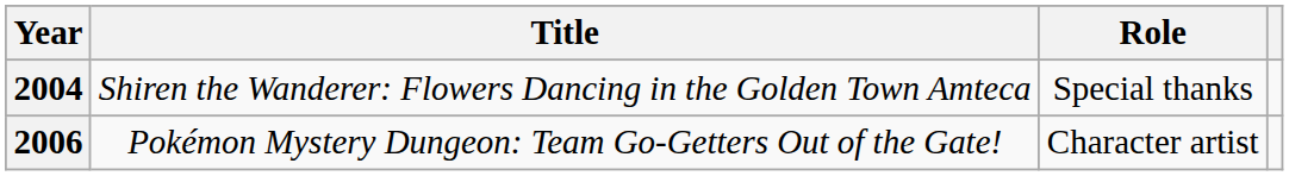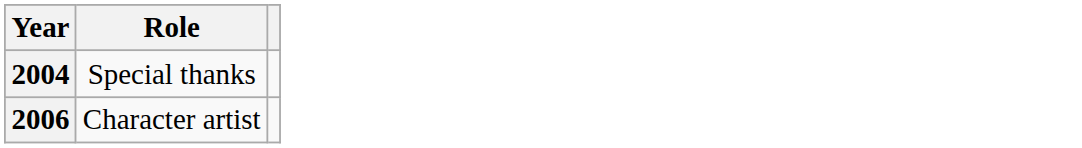 <table class="wikitable sortable" style="text-align:center; width:auto">
 <tr>
 <th scope="col">Year</th>
-<th scope="col">Title</th>
 <th scope="col">Role</th>
 <th scope="col"></th>
 </tr>
 <tr>
 <th>2004</th>
-<td><em>Shiren the Wanderer: Flowers Dancing in the Golden Town Amteca</em></td>
 <td>Special thanks</td>
 <td></td>
 </tr>
 <tr>
 <th>2006</th>
-<td><em>Pokémon Mystery Dungeon: Team Go-Getters Out of the Gate!</em></td>
 <td>Character artist</td>
 <td></td>
 </tr>
 </table>
